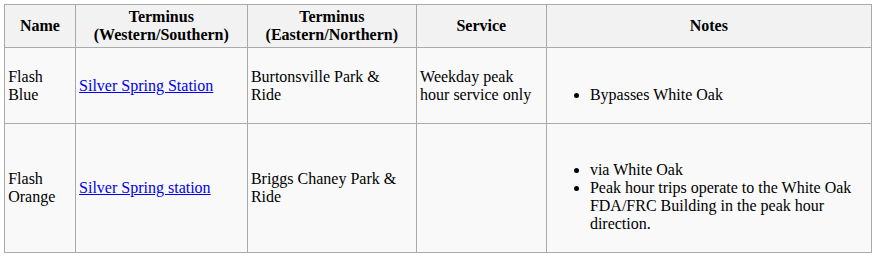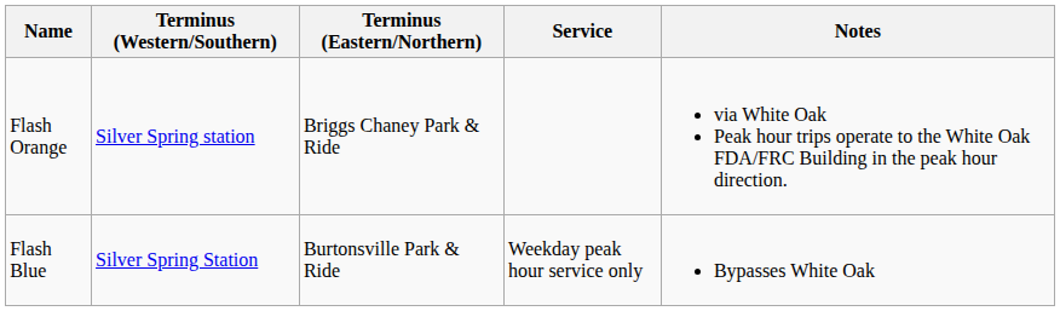 <table class="wikitable sortable" border="1">
 <tr>
 <th scope="col">Name</th>
 <th scope="col">Terminus (Western/Southern)</th>
 <th scope="col">Terminus (Eastern/Northern)</th>
 <th scope="col">Service</th>
 <th scope="col" class="unsortable">Notes</th>
 </tr>
 <tr>
+<td>Flash Orange</td>
+<td><a href='#'>Silver Spring station</a></td>
+<td>Briggs Chaney Park & Ride</td>
+<td></td>
+<td><br><ul><li>via White Oak</li><li>Peak hour trips operate to the White Oak FDA/FRC Building in the peak hour direction.</li></ul></td>
+</tr>
+<tr>
 <td>Flash Blue</td>
 <td><a href='#'>Silver Spring Station</a></td>
 <td>Burtonsville Park & Ride</td>
 <td>Weekday peak hour service only</td>
 <td><br><ul><li>Bypasses White Oak</li></ul></td>
 </tr>
 <tr>
-<td>Flash Orange</td>
-<td><a href='#'>Silver Spring station</a></td>
-<td>Briggs Chaney Park & Ride</td>
-<td></td>
-<td><br><ul><li>via White Oak</li><li>Peak hour trips operate to the White Oak FDA/FRC Building in the peak hour direction.</li></ul></td>
-</tr>
-<tr>
 </tr>
 </table>
